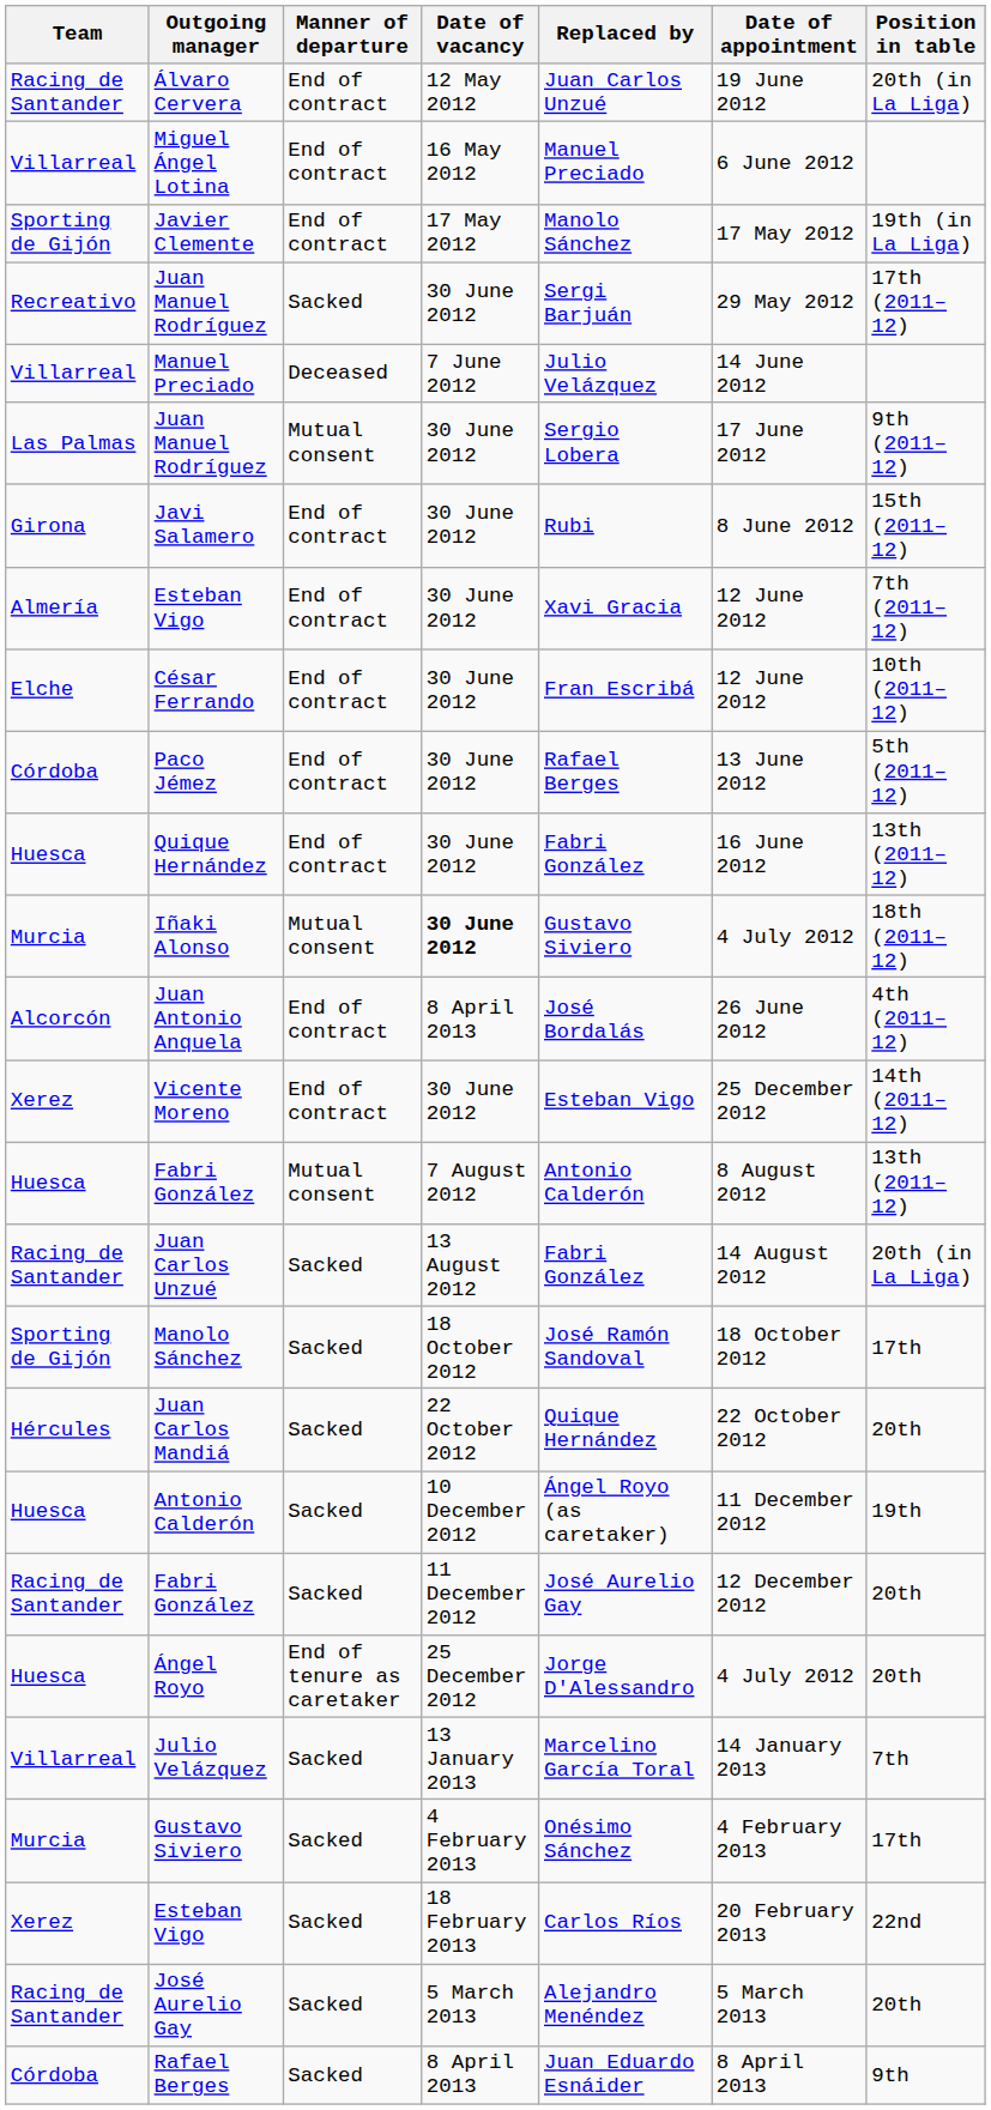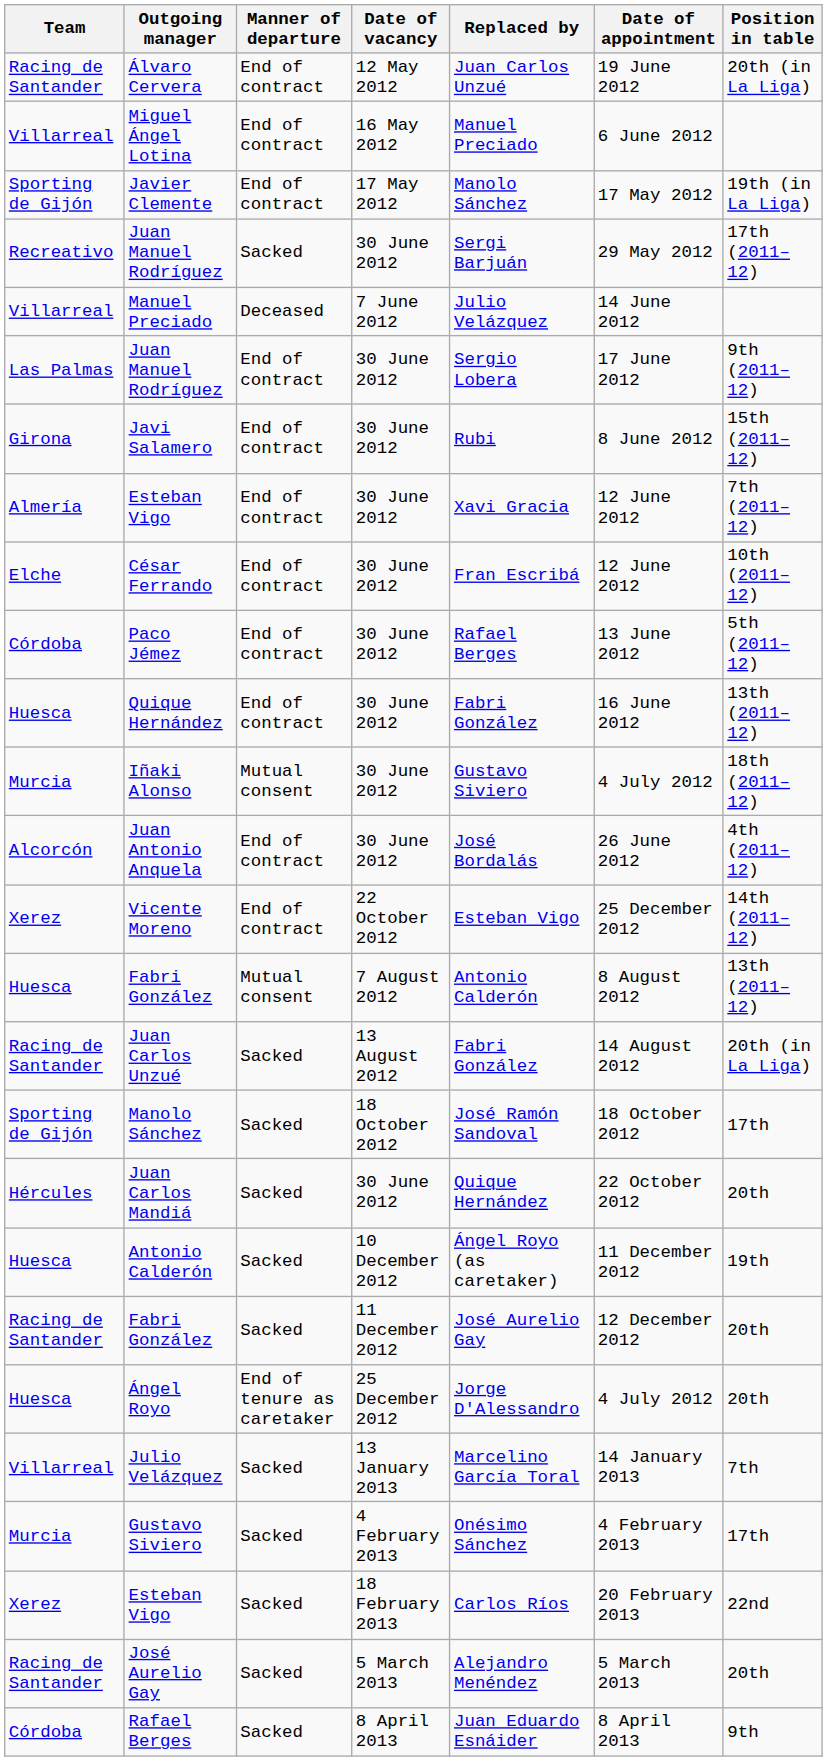 <table class="wikitable sortable">
 <tr>
 <th>Team</th>
 <th>Outgoing manager</th>
 <th>Manner of departure</th>
 <th>Date of vacancy</th>
 <th>Replaced by</th>
 <th>Date of appointment</th>
 <th>Position in table</th>
 </tr>
 <tr>
 <td><a href='#'>Racing de Santander</a></td>
 <td> <a href='#'>Álvaro Cervera</a></td>
 <td>End of contract</td>
 <td>12 May 2012</td>
 <td> <a href='#'>Juan Carlos Unzué</a></td>
 <td>19 June 2012</td>
 <td>20th (in <a href='#'>La Liga</a>)</td>
 </tr>
 <tr>
 <td><a href='#'>Villarreal</a></td>
 <td> <a href='#'>Miguel Ángel Lotina</a></td>
 <td>End of contract</td>
 <td>16 May 2012</td>
 <td> <a href='#'>Manuel Preciado</a></td>
 <td>6 June 2012</td>
 </tr>
 <tr>
 <td><a href='#'>Sporting de Gijón</a></td>
 <td> <a href='#'>Javier Clemente</a></td>
 <td>End of contract</td>
 <td>17 May 2012</td>
 <td> <a href='#'>Manolo Sánchez</a></td>
 <td>17 May 2012</td>
 <td>19th (in <a href='#'>La Liga</a>)</td>
 </tr>
 <tr>
 <td><a href='#'>Recreativo</a></td>
 <td> <a href='#'>Juan Manuel Rodríguez</a></td>
 <td>Sacked</td>
 <td>30 June 2012</td>
 <td> <a href='#'>Sergi Barjuán</a></td>
 <td>29 May 2012</td>
 <td>17th (<a href='#'>2011–12</a>)</td>
 </tr>
 <tr>
 <td><a href='#'>Villarreal</a></td>
 <td> <a href='#'>Manuel Preciado</a></td>
 <td>Deceased</td>
 <td>7 June 2012</td>
 <td> <a href='#'>Julio Velázquez</a></td>
 <td>14 June 2012</td>
 </tr>
 <tr>
 <td><a href='#'>Las Palmas</a></td>
 <td> <a href='#'>Juan Manuel Rodríguez</a></td>
-<td>Mutual consent</td>
+<td>End of contract</td>
 <td>30 June 2012</td>
 <td> <a href='#'>Sergio Lobera</a></td>
 <td>17 June 2012</td>
 <td>9th (<a href='#'>2011–12</a>)</td>
 </tr>
 <tr>
 <td><a href='#'>Girona</a></td>
 <td> <a href='#'>Javi Salamero</a></td>
 <td>End of contract</td>
 <td>30 June 2012</td>
 <td> <a href='#'>Rubi</a></td>
 <td>8 June 2012</td>
 <td>15th (<a href='#'>2011–12</a>)</td>
 </tr>
 <tr>
 <td><a href='#'>Almería</a></td>
 <td> <a href='#'>Esteban Vigo</a></td>
 <td>End of contract</td>
 <td>30 June 2012</td>
 <td> <a href='#'>Xavi Gracia</a></td>
 <td>12 June 2012</td>
 <td>7th (<a href='#'>2011–12</a>)</td>
 </tr>
 <tr>
 <td><a href='#'>Elche</a></td>
 <td> <a href='#'>César Ferrando</a></td>
 <td>End of contract</td>
 <td>30 June 2012</td>
 <td> <a href='#'>Fran Escribá</a></td>
 <td>12 June 2012</td>
 <td>10th (<a href='#'>2011–12</a>)</td>
 </tr>
 <tr>
 <td><a href='#'>Córdoba</a></td>
 <td> <a href='#'>Paco Jémez</a></td>
 <td>End of contract</td>
 <td>30 June 2012</td>
 <td> <a href='#'>Rafael Berges</a></td>
 <td>13 June 2012</td>
 <td>5th (<a href='#'>2011–12</a>)</td>
 </tr>
 <tr>
 <td><a href='#'>Huesca</a></td>
 <td> <a href='#'>Quique Hernández</a></td>
 <td>End of contract</td>
 <td>30 June 2012</td>
 <td> <a href='#'>Fabri González</a></td>
 <td>16 June 2012</td>
 <td>13th (<a href='#'>2011–12</a>)</td>
 </tr>
 <tr>
 <td><a href='#'>Murcia</a></td>
 <td> <a href='#'>Iñaki Alonso</a></td>
 <td>Mutual consent</td>
-<td><strong>30 June 2012</strong></td>
+<td>30 June 2012</td>
 <td> <a href='#'>Gustavo Siviero</a></td>
 <td>4 July 2012</td>
 <td>18th (<a href='#'>2011–12</a>)</td>
 </tr>
 <tr>
 <td><a href='#'>Alcorcón</a></td>
 <td> <a href='#'>Juan Antonio Anquela</a></td>
 <td>End of contract</td>
-<td>8 April 2013</td>
+<td>30 June 2012</td>
 <td> <a href='#'>José Bordalás</a></td>
 <td>26 June 2012</td>
 <td>4th (<a href='#'>2011–12</a>)</td>
 </tr>
 <tr>
 <td><a href='#'>Xerez</a></td>
 <td> <a href='#'>Vicente Moreno</a></td>
 <td>End of contract</td>
-<td>30 June 2012</td>
+<td>22 October 2012</td>
 <td> <a href='#'>Esteban Vigo</a></td>
 <td>25 December 2012</td>
 <td>14th (<a href='#'>2011–12</a>)</td>
 </tr>
 <tr>
 <td><a href='#'>Huesca</a></td>
 <td> <a href='#'>Fabri González</a></td>
 <td>Mutual consent</td>
 <td>7 August 2012</td>
 <td> <a href='#'>Antonio Calderón</a></td>
 <td>8 August 2012</td>
 <td>13th (<a href='#'>2011–12</a>)</td>
 </tr>
 <tr>
 <td><a href='#'>Racing de Santander</a></td>
 <td> <a href='#'>Juan Carlos Unzué</a></td>
 <td>Sacked</td>
 <td>13 August 2012</td>
 <td> <a href='#'>Fabri González</a></td>
 <td>14 August 2012</td>
 <td>20th (in <a href='#'>La Liga</a>)</td>
 </tr>
 <tr>
 <td><a href='#'>Sporting de Gijón</a></td>
 <td> <a href='#'>Manolo Sánchez</a></td>
 <td>Sacked</td>
 <td>18 October 2012</td>
 <td> <a href='#'>José Ramón Sandoval</a></td>
 <td>18 October 2012</td>
 <td>17th</td>
 </tr>
 <tr>
 <td><a href='#'>Hércules</a></td>
 <td> <a href='#'>Juan Carlos Mandiá</a></td>
 <td>Sacked</td>
-<td>22 October 2012</td>
+<td>30 June 2012</td>
 <td> <a href='#'>Quique Hernández</a></td>
 <td>22 October 2012</td>
 <td>20th</td>
 </tr>
 <tr>
 <td><a href='#'>Huesca</a></td>
 <td> <a href='#'>Antonio Calderón</a></td>
 <td>Sacked</td>
 <td>10 December 2012</td>
 <td> <a href='#'>Ángel Royo</a> (as caretaker)</td>
 <td>11 December 2012</td>
 <td>19th</td>
 </tr>
 <tr>
 <td><a href='#'>Racing de Santander</a></td>
 <td> <a href='#'>Fabri González</a></td>
 <td>Sacked</td>
 <td>11 December 2012</td>
 <td> <a href='#'>José Aurelio Gay</a></td>
 <td>12 December 2012</td>
 <td>20th</td>
 </tr>
 <tr>
 <td><a href='#'>Huesca</a></td>
 <td> <a href='#'>Ángel Royo</a></td>
 <td>End of tenure as caretaker</td>
 <td>25 December 2012</td>
 <td> <a href='#'>Jorge D'Alessandro</a></td>
 <td>4 July 2012</td>
 <td>20th</td>
 </tr>
 <tr>
 <td><a href='#'>Villarreal</a></td>
 <td> <a href='#'>Julio Velázquez</a></td>
 <td>Sacked</td>
 <td>13 January 2013</td>
 <td> <a href='#'>Marcelino García Toral</a></td>
 <td>14 January 2013</td>
 <td>7th</td>
 </tr>
 <tr>
 <td><a href='#'>Murcia</a></td>
 <td> <a href='#'>Gustavo Siviero</a></td>
 <td>Sacked</td>
 <td>4 February 2013</td>
 <td> <a href='#'>Onésimo Sánchez</a></td>
 <td>4 February 2013</td>
 <td>17th</td>
 </tr>
 <tr>
 <td><a href='#'>Xerez</a></td>
 <td> <a href='#'>Esteban Vigo</a></td>
 <td>Sacked</td>
 <td>18 February 2013</td>
 <td> <a href='#'>Carlos Ríos</a></td>
 <td>20 February 2013</td>
 <td>22nd</td>
 </tr>
 <tr>
 <td><a href='#'>Racing de Santander</a></td>
 <td> <a href='#'>José Aurelio Gay</a></td>
 <td>Sacked</td>
 <td>5 March 2013</td>
 <td> <a href='#'>Alejandro Menéndez</a></td>
 <td>5 March 2013</td>
 <td>20th</td>
 </tr>
 <tr>
 <td><a href='#'>Córdoba</a></td>
 <td> <a href='#'>Rafael Berges</a></td>
 <td>Sacked</td>
 <td>8 April 2013</td>
 <td> <a href='#'>Juan Eduardo Esnáider</a></td>
 <td>8 April 2013</td>
 <td>9th</td>
 </tr>
 </table>
